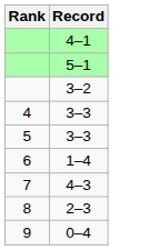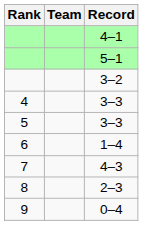 <table class="wikitable">
 <tr>
 <th>Rank</th>
+<th>Team</th>
 <th>Record</th>
 </tr>
 <tr bgcolor="#aaffaa">
 <td align=center></td>
+<td></td>
 <td align=center>4–1</td>
 </tr>
 <tr bgcolor="#aaffaa">
 <td align=center></td>
+<td></td>
 <td align=center>5–1</td>
 </tr>
 <tr>
 <td align=center></td>
+<td></td>
 <td align=center>3–2</td>
 </tr>
 <tr>
 <td align=center>4</td>
+<td></td>
 <td align=center>3–3</td>
 </tr>
 <tr>
 <td align=center>5</td>
+<td></td>
 <td align=center>3–3</td>
 </tr>
 <tr>
 <td align=center>6</td>
+<td></td>
 <td align=center>1–4</td>
 </tr>
 <tr>
 <td align=center>7</td>
+<td></td>
 <td align=center>4–3</td>
 </tr>
 <tr>
 <td align=center>8</td>
+<td></td>
 <td align=center>2–3</td>
 </tr>
 <tr>
 <td align=center>9</td>
+<td></td>
 <td align=center>0–4</td>
 </tr>
 </table>
